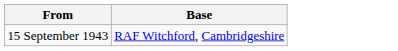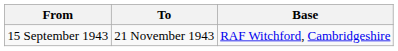 <table class="wikitable">
 <tr>
 <th>From</th>
+<th>To</th>
 <th>Base</th>
 </tr>
 <tr>
 <td>15 September 1943</td>
+<td>21 November 1943</td>
 <td><a href='#'>RAF Witchford</a>, <a href='#'>Cambridgeshire</a></td>
 </tr>
 </table>
